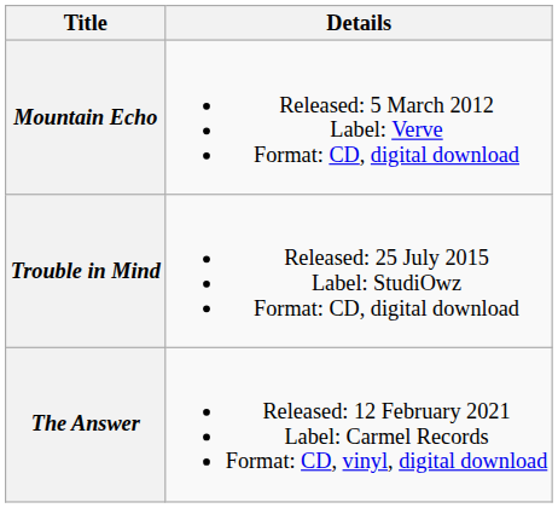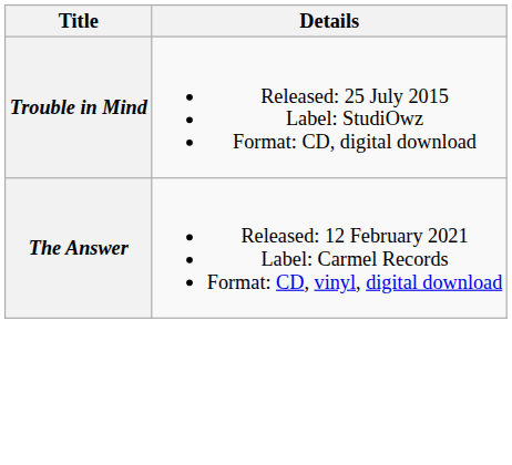 <table class="wikitable plainrowheaders" style="text-align:center;">
 <tr>
 <th scope="col">Title</th>
 <th scope="col">Details</th>
-</tr>
-<tr>
-<th scope="row"><em>Mountain Echo</em></th>
-<td><br><ul><li>Released: 5 March 2012</li><li>Label: <a href='#'>Verve</a></li><li>Format: <a href='#'>CD</a>, <a href='#'>digital download</a></li></ul></td>
 </tr>
 <tr>
 <th scope="row"><em>Trouble in Mind</em></th>
 <td><br><ul><li>Released: 25 July 2015</li><li>Label: StudiOwz</li><li>Format: CD, digital download</li></ul></td>
 </tr>
 <tr>
 <th scope="row"><em>The Answer</em></th>
 <td><br><ul><li>Released: 12 February 2021</li><li>Label: Carmel Records</li><li>Format: <a href='#'>CD</a>, <a href='#'>vinyl</a>, <a href='#'>digital download</a></li></ul></td>
 </tr>
 </table>
